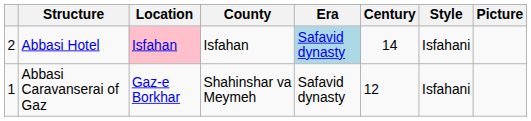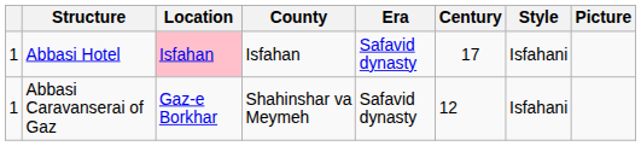 <table class="sortable wikitable">
 <tr>
 <th></th>
 <th>Structure</th>
 <th>Location</th>
 <th>County</th>
 <th>Era</th>
 <th>Century</th>
 <th>Style</th>
 <th>Picture</th>
 </tr>
 <tr>
-<td>2</td>
+<td>1</td>
 <td><a href='#'>Abbasi Hotel</a></td>
 <td style="background: pink;"><a href='#'>Isfahan</a></td>
 <td>Isfahan</td>
-<td style="background: lightblue;"><a href='#'>Safavid dynasty</a></td>
-<td align="center">14</td>
+<td><a href='#'>Safavid dynasty</a></td>
+<td align="center">17</td>
 <td>Isfahani</td>
 <td></td>
 </tr>
 <tr>
 <td>1</td>
 <td>Abbasi Caravanserai of Gaz</td>
 <td><a href='#'>Gaz-e Borkhar</a></td>
 <td>Shahinshar va Meymeh</td>
 <td>Safavid dynasty</td>
 <td>12</td>
 <td>Isfahani</td>
 <td></td>
 </tr>
 </table>
